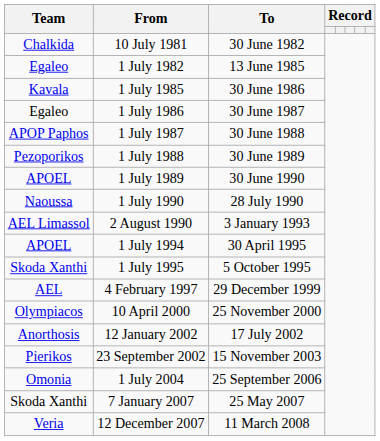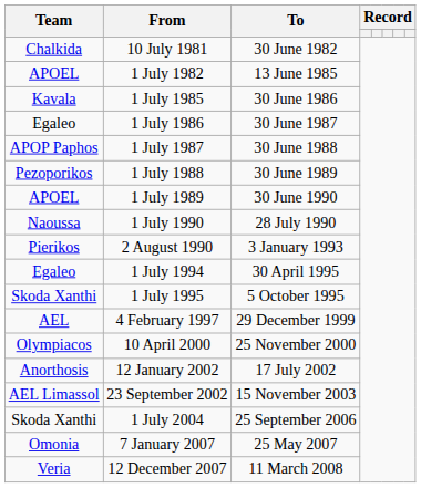 <table class="wikitable" style="text-align: center;">
 <tr>
 <th rowspan="2">Team</th>
 <th rowspan="2">From</th>
 <th rowspan="2">To</th>
 <th colspan="5">Record</th>
 </tr>
 <tr>
 <th></th>
 <th></th>
 <th></th>
 <th></th>
 <th></th>
 </tr>
 <tr>
 <td><a href='#'>Chalkida</a></td>
 <td>10 July 1981</td>
 <td>30 June 1982<br></td>
 </tr>
 <tr>
-<td><a href='#'>Egaleo</a></td>
+<td><a href='#'>APOEL</a></td>
 <td>1 July 1982</td>
 <td>13 June 1985<br></td>
 </tr>
 <tr>
 <td><a href='#'>Kavala</a></td>
 <td>1 July 1985</td>
 <td>30 June 1986<br></td>
 </tr>
 <tr>
 <td>Egaleo</td>
 <td>1 July 1986</td>
 <td>30 June 1987<br></td>
 </tr>
 <tr>
 <td><a href='#'>APOP Paphos</a></td>
 <td>1 July 1987</td>
 <td>30 June 1988<br></td>
 </tr>
 <tr>
 <td><a href='#'>Pezoporikos</a></td>
 <td>1 July 1988</td>
 <td>30 June 1989<br></td>
 </tr>
 <tr>
 <td><a href='#'>APOEL</a></td>
 <td>1 July 1989</td>
 <td>30 June 1990<br></td>
 </tr>
 <tr>
 <td><a href='#'>Naoussa</a></td>
 <td>1 July 1990</td>
 <td>28 July 1990<br></td>
 </tr>
 <tr>
-<td><a href='#'>AEL Limassol</a></td>
+<td><a href='#'>Pierikos</a></td>
 <td>2 August 1990</td>
 <td>3 January 1993<br></td>
 </tr>
 <tr>
-<td><a href='#'>APOEL</a></td>
+<td><a href='#'>Egaleo</a></td>
 <td>1 July 1994</td>
 <td>30 April 1995<br></td>
 </tr>
 <tr>
 <td><a href='#'>Skoda Xanthi</a></td>
 <td>1 July 1995</td>
 <td>5 October 1995<br></td>
 </tr>
 <tr>
 <td><a href='#'>AEL</a></td>
 <td>4 February 1997</td>
 <td>29 December 1999<br></td>
 </tr>
 <tr>
 <td><a href='#'>Olympiacos</a></td>
 <td>10 April 2000</td>
 <td>25 November 2000<br></td>
 </tr>
 <tr>
 <td><a href='#'>Anorthosis</a></td>
 <td>12 January 2002</td>
 <td>17 July 2002<br></td>
 </tr>
 <tr>
-<td><a href='#'>Pierikos</a></td>
+<td><a href='#'>AEL Limassol</a></td>
 <td>23 September 2002</td>
 <td>15 November 2003<br></td>
 </tr>
 <tr>
-<td><a href='#'>Omonia</a></td>
+<td>Skoda Xanthi</td>
 <td>1 July 2004</td>
 <td>25 September 2006<br></td>
 </tr>
 <tr>
-<td>Skoda Xanthi</td>
+<td><a href='#'>Omonia</a></td>
 <td>7 January 2007</td>
 <td>25 May 2007<br></td>
 </tr>
 <tr>
 <td><a href='#'>Veria</a></td>
 <td>12 December 2007</td>
 <td>11 March 2008<br></td>
 </tr>
 </table>
